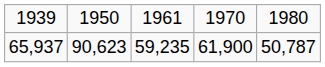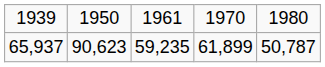 <table class="wikitable" style="text-align:center">
 <tr>
 <td>1939</td>
 <td>1950</td>
 <td>1961</td>
 <td>1970</td>
 <td>1980</td>
 </tr>
 <tr>
 <td>65,937</td>
 <td>90,623</td>
 <td>59,235</td>
-<td>61,900</td>
+<td>61,899</td>
 <td>50,787 </td>
 </tr>
 </table>
